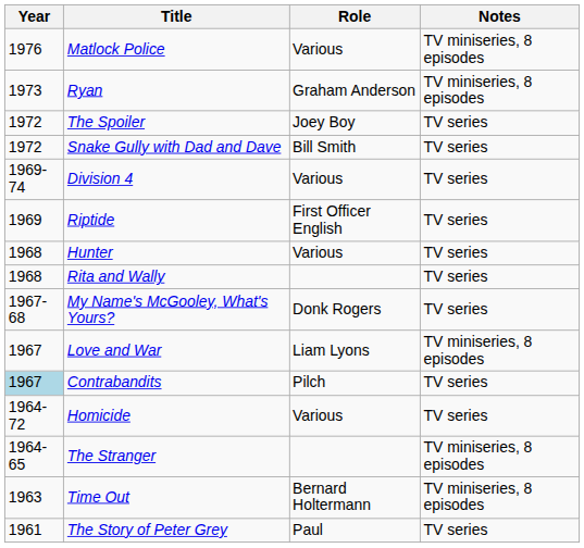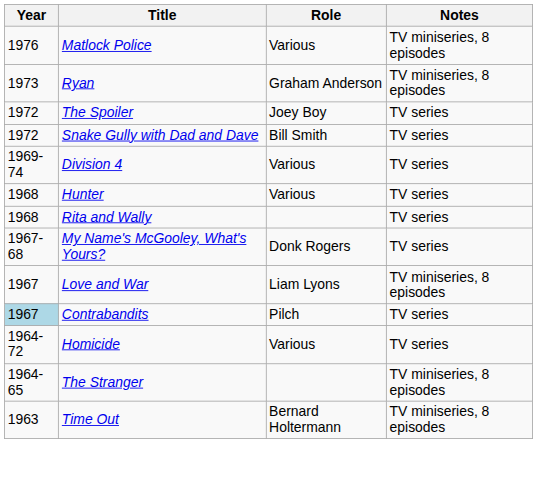 <table class="wikitable sortable">
 <tr>
 <th>Year</th>
 <th>Title</th>
 <th>Role</th>
 <th>Notes</th>
 </tr>
 <tr>
 <td>1976</td>
 <td><em><a href='#'>Matlock Police</a></em></td>
 <td>Various</td>
 <td>TV miniseries, 8 episodes</td>
 </tr>
 <tr>
 <td>1973</td>
 <td><em><a href='#'>Ryan</a></em></td>
 <td>Graham Anderson</td>
 <td>TV miniseries, 8 episodes</td>
 </tr>
 <tr>
 <td>1972</td>
 <td><em><a href='#'>The Spoiler</a></em></td>
 <td>Joey Boy</td>
 <td>TV series</td>
 </tr>
 <tr>
 <td>1972</td>
 <td><em><a href='#'>Snake Gully with Dad and Dave</a></em></td>
 <td>Bill Smith</td>
 <td>TV series</td>
 </tr>
 <tr>
 <td>1969-74</td>
 <td><em><a href='#'>Division 4</a></em></td>
 <td>Various</td>
-<td>TV series</td>
-</tr>
-<tr>
-<td>1969</td>
-<td><em><a href='#'>Riptide</a></em></td>
-<td>First Officer English</td>
 <td>TV series</td>
 </tr>
 <tr>
 <td>1968</td>
 <td><em><a href='#'>Hunter</a></em></td>
 <td>Various</td>
 <td>TV series</td>
 </tr>
 <tr>
 <td>1968</td>
 <td><em><a href='#'>Rita and Wally</a></em></td>
 <td></td>
 <td>TV series</td>
 </tr>
 <tr>
 <td>1967-68</td>
 <td><em><a href='#'>My Name's McGooley, What's Yours?</a></em></td>
 <td>Donk Rogers</td>
 <td>TV series</td>
 </tr>
 <tr>
 <td>1967</td>
 <td><em><a href='#'>Love and War</a></em></td>
 <td>Liam Lyons</td>
 <td>TV miniseries, 8 episodes</td>
 </tr>
 <tr>
 <td style="background: lightblue;">1967</td>
 <td><em><a href='#'>Contrabandits</a></em></td>
 <td>Pilch</td>
 <td>TV series</td>
 </tr>
 <tr>
 <td>1964-72</td>
 <td><em><a href='#'>Homicide</a></em></td>
 <td>Various</td>
 <td>TV series</td>
 </tr>
 <tr>
 <td>1964-65</td>
 <td><em><a href='#'>The Stranger</a></em></td>
 <td></td>
 <td>TV miniseries, 8 episodes</td>
 </tr>
 <tr>
 <td>1963</td>
 <td><em><a href='#'>Time Out</a></em></td>
 <td>Bernard Holtermann</td>
 <td>TV miniseries, 8 episodes</td>
 </tr>
-<tr>
-<td>1961</td>
-<td><em><a href='#'>The Story of Peter Grey</a></em></td>
-<td>Paul</td>
-<td>TV series</td>
-</tr>
 </table>
